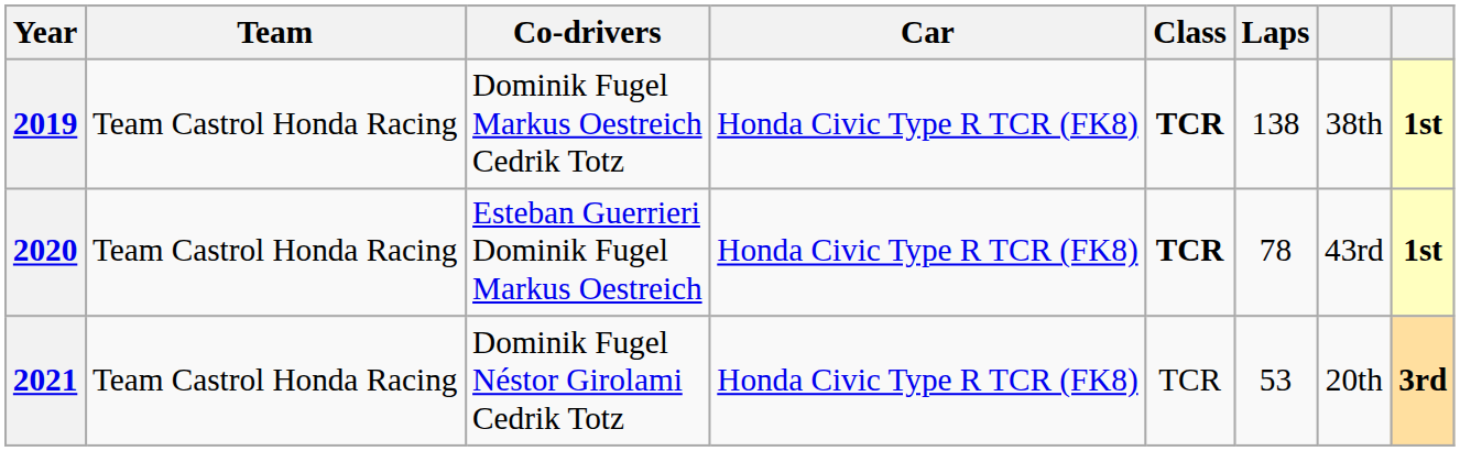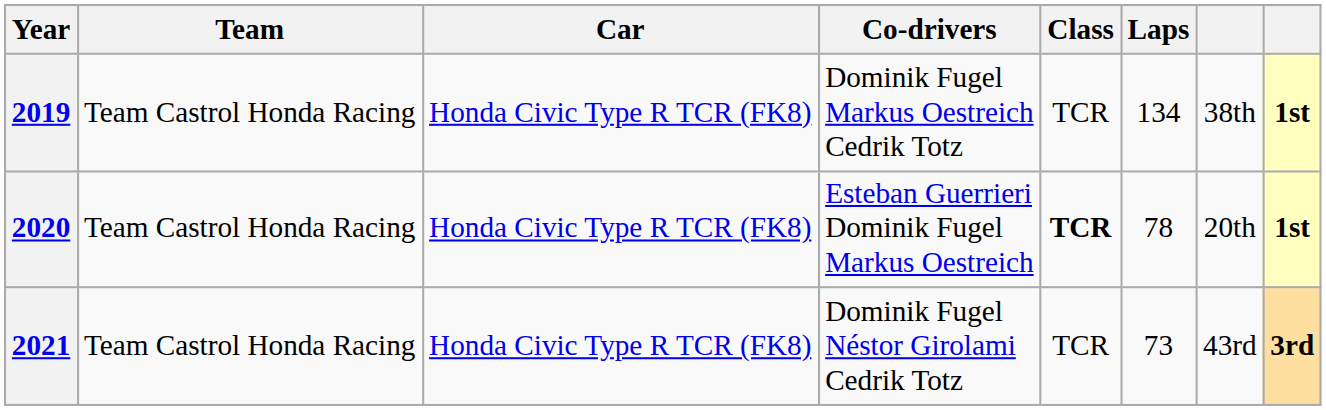 <table class="wikitable" style="text-align:center; font-size:90%">
 <tr>
 <th>Year</th>
 <th>Team</th>
+<th>Car</th>
 <th>Co-drivers</th>
-<th>Car</th>
 <th>Class</th>
 <th>Laps</th>
 <th></th>
 <th></th>
 </tr>
 <tr>
 <th><a href='#'>2019</a></th>
 <td align="left" nowrap>Team Castrol Honda Racing</td>
+<td align="left" nowrap><a href='#'>Honda Civic Type R TCR (FK8)</a></td>
 <td align="left" nowrap> Dominik Fugel<br> <a href='#'>Markus Oestreich</a><br> Cedrik Totz</td>
-<td align="left" nowrap><a href='#'>Honda Civic Type R TCR (FK8)</a></td>
-<td><strong>TCR</strong></td>
-<td>138</td>
+<td>TCR</td>
+<td>134</td>
 <td>38th</td>
 <td style="background:#FFFFBF;"><strong>1st</strong></td>
 </tr>
 <tr>
 <th><a href='#'>2020</a></th>
 <td align="left" nowrap>Team Castrol Honda Racing</td>
+<td align="left" nowrap><a href='#'>Honda Civic Type R TCR (FK8)</a></td>
 <td align="left" nowrap> <a href='#'>Esteban Guerrieri</a><br> Dominik Fugel<br> <a href='#'>Markus Oestreich</a></td>
-<td align="left" nowrap><a href='#'>Honda Civic Type R TCR (FK8)</a></td>
 <td><strong>TCR</strong></td>
 <td>78</td>
-<td>43rd</td>
+<td>20th</td>
 <td style="background:#FFFFBF;"><strong>1st</strong></td>
 </tr>
 <tr>
 <th><a href='#'>2021</a></th>
 <td align="left" nowrap>Team Castrol Honda Racing</td>
+<td align="left" nowrap><a href='#'>Honda Civic Type R TCR (FK8)</a></td>
 <td align="left" nowrap> Dominik Fugel<br> <a href='#'>Néstor Girolami</a><br> Cedrik Totz</td>
-<td align="left" nowrap><a href='#'>Honda Civic Type R TCR (FK8)</a></td>
 <td>TCR</td>
-<td>53</td>
-<td>20th</td>
+<td>73</td>
+<td>43rd</td>
 <td style="background:#FFDF9F;"><strong>3rd</strong></td>
 </tr>
 </table>
